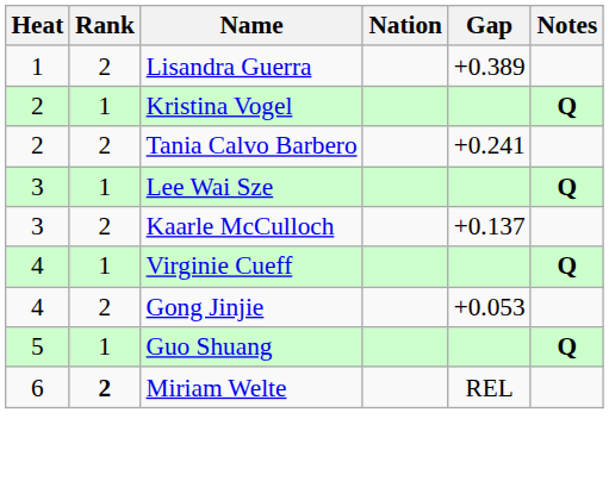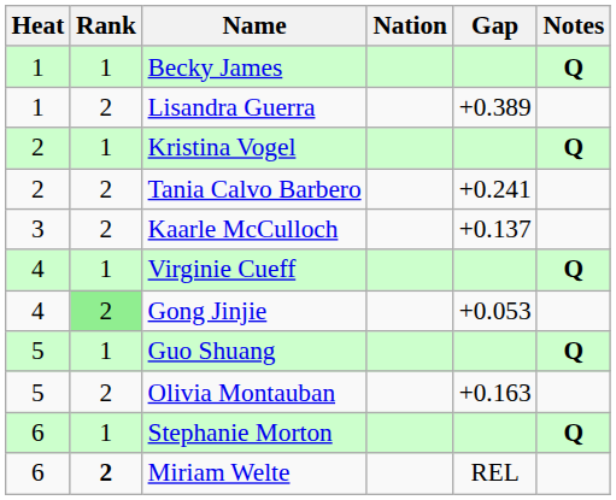 <table class="wikitable sortable" style="text-align:center">
 <tr>
 <th>Heat</th>
 <th>Rank</th>
 <th>Name</th>
 <th>Nation</th>
 <th>Gap</th>
 <th>Notes</th>
+</tr>
+<tr bgcolor=ccffcc>
+<td>1</td>
+<td>1</td>
+<td align=left><a href='#'>Becky James</a></td>
+<td align=left></td>
+<td></td>
+<td><strong>Q</strong></td>
 </tr>
 <tr>
 <td>1</td>
 <td>2</td>
 <td align=left><a href='#'>Lisandra Guerra</a></td>
 <td align=left></td>
 <td>+0.389</td>
 <td></td>
 </tr>
 <tr bgcolor=ccffcc>
 <td>2</td>
 <td>1</td>
 <td align=left><a href='#'>Kristina Vogel</a></td>
 <td align=left></td>
 <td></td>
 <td><strong>Q</strong></td>
 </tr>
 <tr>
 <td>2</td>
 <td>2</td>
 <td align=left><a href='#'>Tania Calvo Barbero</a></td>
 <td align=left></td>
 <td>+0.241</td>
 <td></td>
 </tr>
-<tr bgcolor=ccffcc>
-<td>3</td>
-<td>1</td>
-<td align=left><a href='#'>Lee Wai Sze</a></td>
-<td align=left></td>
-<td></td>
-<td><strong>Q</strong></td>
-</tr>
 <tr>
 <td>3</td>
 <td>2</td>
 <td align=left><a href='#'>Kaarle McCulloch</a></td>
 <td align=left></td>
 <td>+0.137</td>
 <td></td>
 </tr>
 <tr bgcolor=ccffcc>
 <td>4</td>
 <td>1</td>
 <td align=left><a href='#'>Virginie Cueff</a></td>
 <td align=left></td>
 <td></td>
 <td><strong>Q</strong></td>
 </tr>
 <tr>
 <td>4</td>
-<td>2</td>
+<td style="background: lightgreen;">2</td>
 <td align=left><a href='#'>Gong Jinjie</a></td>
 <td align=left></td>
 <td>+0.053</td>
 <td></td>
 </tr>
 <tr bgcolor=ccffcc>
 <td>5</td>
 <td>1</td>
 <td align=left><a href='#'>Guo Shuang</a></td>
 <td align=left></td>
 <td></td>
 <td><strong>Q</strong></td>
 </tr>
 <tr>
+<td>5</td>
+<td>2</td>
+<td align=left><a href='#'>Olivia Montauban</a></td>
+<td align=left></td>
+<td>+0.163</td>
+<td></td>
+</tr>
+<tr bgcolor=ccffcc>
+<td>6</td>
+<td>1</td>
+<td align=left><a href='#'>Stephanie Morton</a></td>
+<td align=left></td>
+<td></td>
+<td><strong>Q</strong></td>
+</tr>
+<tr>
 <td>6</td>
 <td><strong>2</strong></td>
 <td align=left><a href='#'>Miriam Welte</a></td>
 <td align=left></td>
 <td>REL</td>
 <td></td>
 </tr>
 </table>
